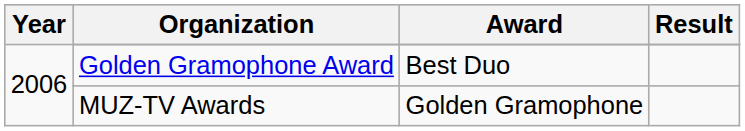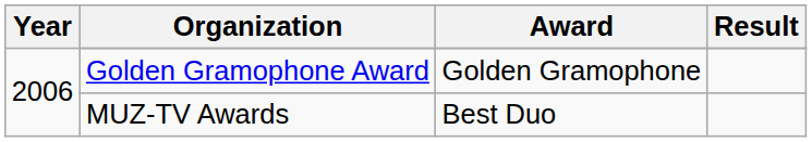 <table class="wikitable sortable plainrowheaders">
 <tr>
 <th>Year</th>
 <th>Organization</th>
 <th>Award</th>
 <th>Result</th>
 </tr>
 <tr>
 <td rowspan="7">2006</td>
 </tr>
 <tr>
 <td><a href='#'>Golden Gramophone Award</a></td>
-<td>Best Duo</td>
+<td>Golden Gramophone</td>
 <td></td>
 </tr>
 <tr>
 <td>MUZ-TV Awards</td>
-<td>Golden Gramophone</td>
+<td>Best Duo</td>
 <td></td>
 </tr>
 </table>
